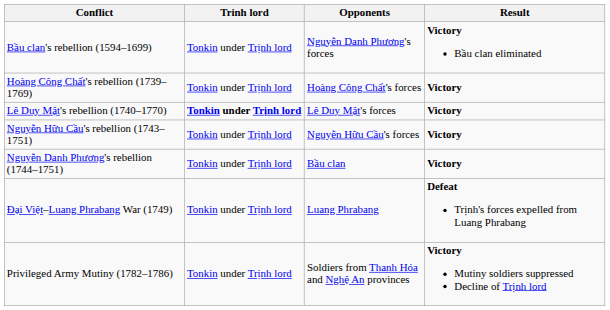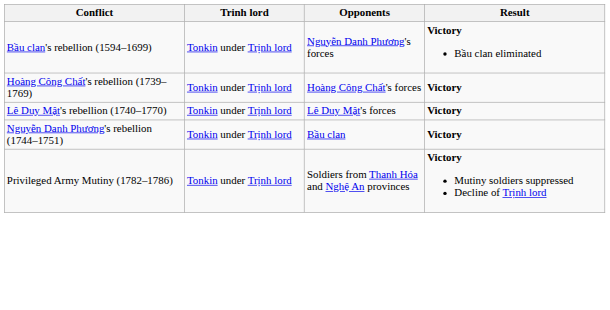 <table class="wikitable" width="100%">
 <tr>
 <th width="30%">Conflict</th>
 <th width="20%">Trinh lord</th>
 <th width="20%">Opponents</th>
 <th width="30%">Result</th>
 </tr>
 <tr>
 <td><a href='#'>Bầu clan</a>'s rebellion (1594–1699)</td>
 <td><a href='#'>Tonkin</a> under <a href='#'>Trịnh lord</a></td>
 <td><a href='#'>Nguyễn Danh Phương</a>'s forces</td>
 <td><strong>Victory</strong><br><ul><li>Bầu clan eliminated</li></ul></td>
 </tr>
 <tr>
 <td><a href='#'>Hoàng Công Chất</a>'s rebellion (1739–1769)</td>
 <td><a href='#'>Tonkin</a> under <a href='#'>Trịnh lord</a></td>
 <td><a href='#'>Hoàng Công Chất</a>'s forces</td>
 <td><strong>Victory</strong></td>
 </tr>
 <tr>
 <td><a href='#'>Lê Duy Mật</a>'s rebellion (1740–1770)</td>
-<td><strong><a href='#'>Tonkin</a> under <a href='#'>Trịnh lord</a></strong></td>
+<td><a href='#'>Tonkin</a> under <a href='#'>Trịnh lord</a></td>
 <td><a href='#'>Lê Duy Mật</a>'s forces</td>
-<td><strong>Victory</strong></td>
-</tr>
-<tr>
-<td><a href='#'>Nguyễn Hữu Cầu</a>'s rebellion (1743–1751)</td>
-<td><a href='#'>Tonkin</a> under <a href='#'>Trịnh lord</a></td>
-<td><a href='#'>Nguyễn Hữu Cầu</a>'s forces</td>
 <td><strong>Victory</strong></td>
 </tr>
 <tr>
 <td><a href='#'>Nguyễn Danh Phương</a>'s rebellion (1744–1751)</td>
 <td><a href='#'>Tonkin</a> under <a href='#'>Trịnh lord</a></td>
 <td><a href='#'>Bầu clan</a></td>
 <td><strong>Victory</strong></td>
 </tr>
 <tr>
-<td><a href='#'>Đại Việt</a>–<a href='#'>Luang Phrabang</a> War (1749)</td>
-<td><a href='#'>Tonkin</a> under <a href='#'>Trịnh lord</a></td>
-<td> <a href='#'>Luang Phrabang</a></td>
-<td><strong>Defeat</strong><br><ul><li>Trịnh's forces expelled from Luang Phrabang</li></ul></td>
-</tr>
-<tr>
 <td>Privileged Army Mutiny (1782–1786)</td>
 <td><a href='#'>Tonkin</a> under <a href='#'>Trịnh lord</a></td>
 <td>Soldiers from <a href='#'>Thanh Hóa</a> and <a href='#'>Nghệ An</a> provinces</td>
 <td><strong>Victory</strong><br><ul><li>Mutiny soldiers suppressed</li><li>Decline of <a href='#'>Trịnh lord</a></li></ul></td>
 </tr>
 </table>
